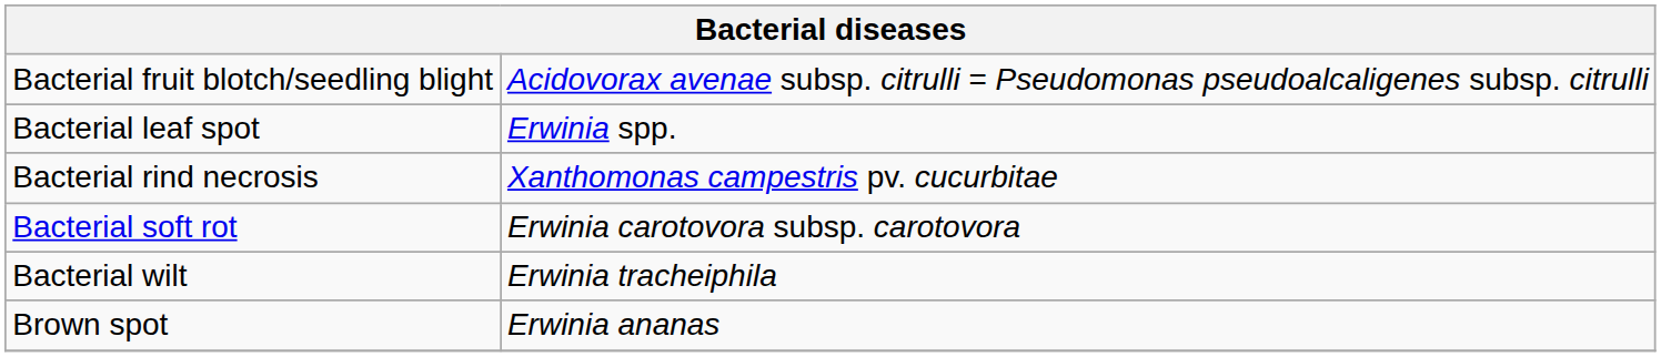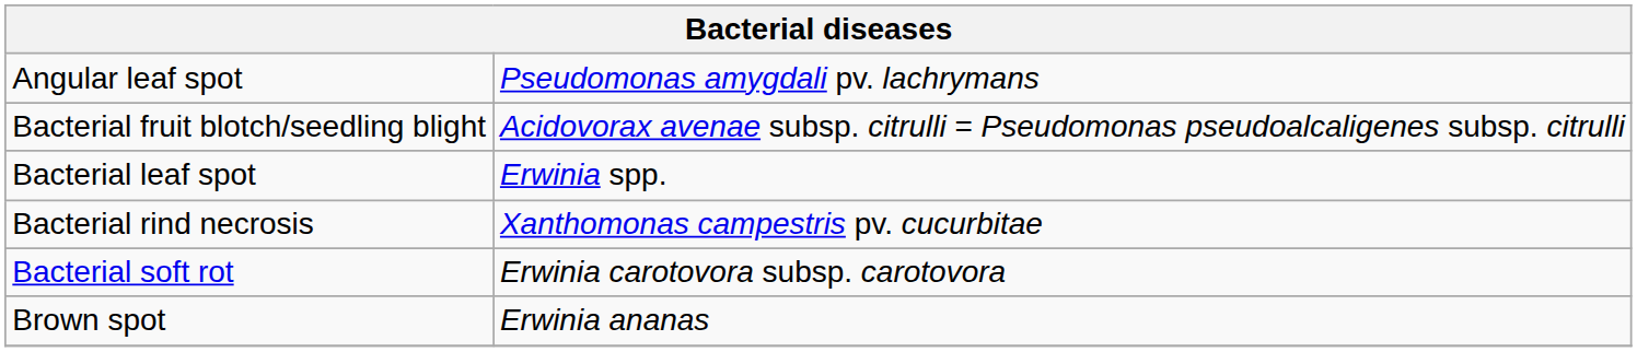 <table class="wikitable" style="clear">
 <tr>
 <th colspan=2><strong>Bacterial diseases</strong></th>
+</tr>
+<tr>
+<td>Angular leaf spot</td>
+<td><em><a href='#'>Pseudomonas amygdali</a></em> pv. <em>lachrymans</em></td>
 </tr>
 <tr>
 <td>Bacterial fruit blotch/seedling blight</td>
 <td><em><a href='#'>Acidovorax avenae</a></em> subsp. <em>citrulli</em> = <em>Pseudomonas pseudoalcaligenes</em> subsp. <em>citrulli</em></td>
 </tr>
 <tr>
 <td>Bacterial leaf spot</td>
 <td><em><a href='#'>Erwinia</a></em> spp.</td>
 </tr>
 <tr>
 <td>Bacterial rind necrosis</td>
 <td><em><a href='#'>Xanthomonas campestris</a></em> pv. <em>cucurbitae</em></td>
 </tr>
 <tr>
 <td><a href='#'>Bacterial soft rot</a></td>
 <td><em>Erwinia carotovora</em> subsp. <em>carotovora</em></td>
 </tr>
 <tr>
-<td>Bacterial wilt</td>
-<td><em>Erwinia tracheiphila</em></td>
-</tr>
-<tr>
 <td>Brown spot</td>
 <td><em>Erwinia ananas</em></td>
 </tr>
 <tr>
 </tr>
 </table>
